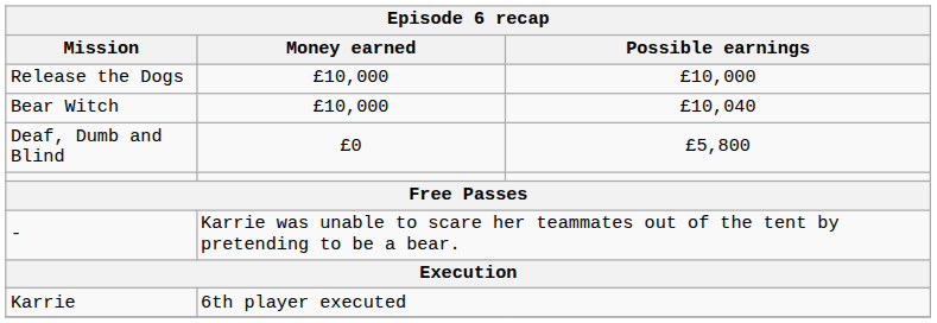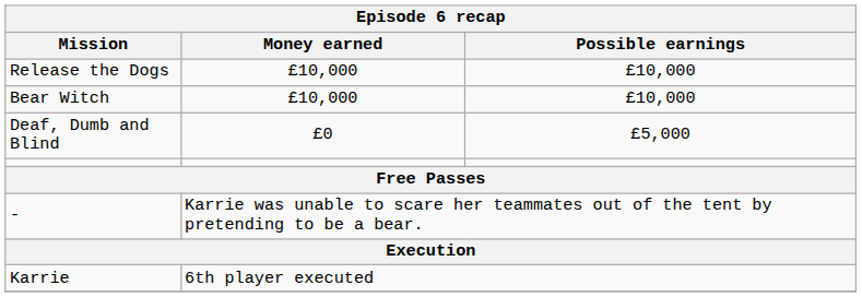 <table class="wikitable" style="font-size: 95%; margin: 10px" align="right" width="40%">
 <tr>
 <th colspan=3>Episode 6 recap</th>
 </tr>
 <tr>
 <th>Mission</th>
 <th>Money earned</th>
 <th>Possible earnings</th>
 </tr>
 <tr>
 <td>Release the Dogs</td>
 <td align="center">£10,000</td>
 <td align="center">£10,000</td>
 </tr>
 <tr>
 <td>Bear Witch</td>
 <td align="center">£10,000</td>
-<td align="center">£10,040</td>
+<td align="center">£10,000</td>
 </tr>
 <tr>
 <td>Deaf, Dumb and Blind</td>
 <td align="center">£0</td>
-<td align="center">£5,800</td>
+<td align="center">£5,000</td>
 </tr>
 <tr>
 <td><strong></strong></td>
 <td align="center"><strong></strong></td>
 <td align="center"><strong></strong></td>
 </tr>
 <tr>
 <th colspan=3>Free Passes</th>
 </tr>
 <tr>
 <td align="centre">-</td>
 <td colspan=2>Karrie was unable to scare her teammates out of the tent by pretending to be a bear.</td>
 </tr>
 <tr>
 <th colspan=3>Execution</th>
 </tr>
 <tr>
 <td>Karrie</td>
 <td colspan=2>6th player executed</td>
 </tr>
 <tr>
 </tr>
 </table>
